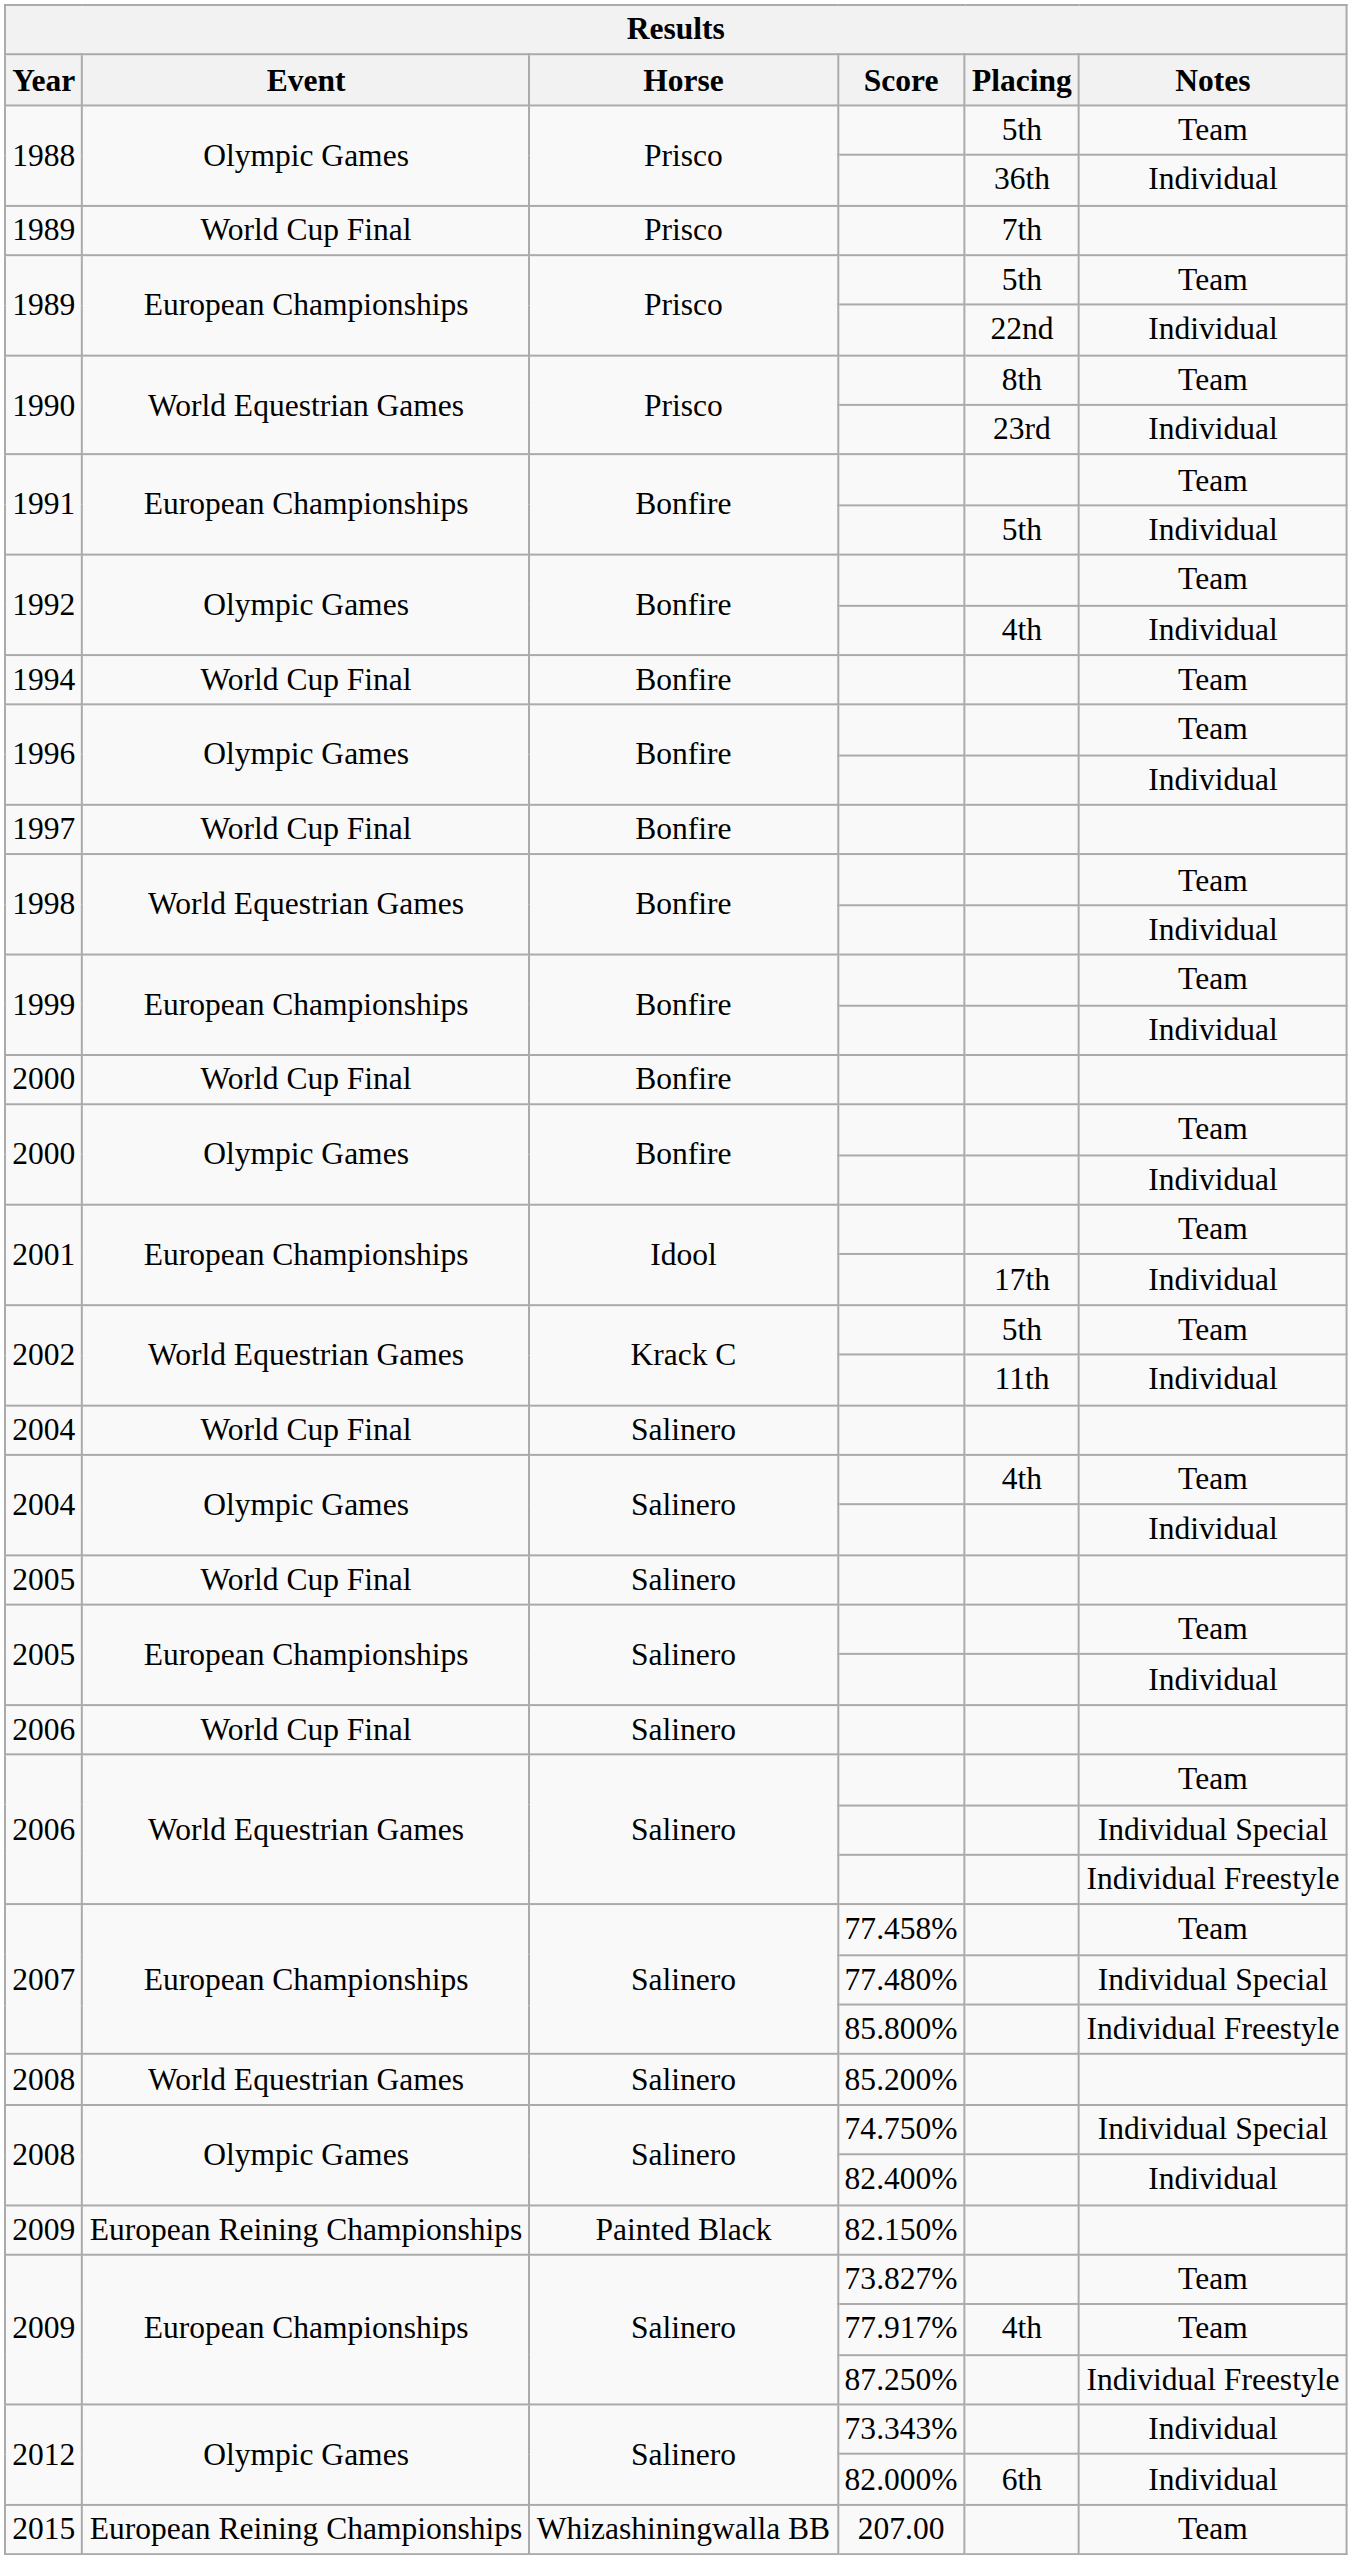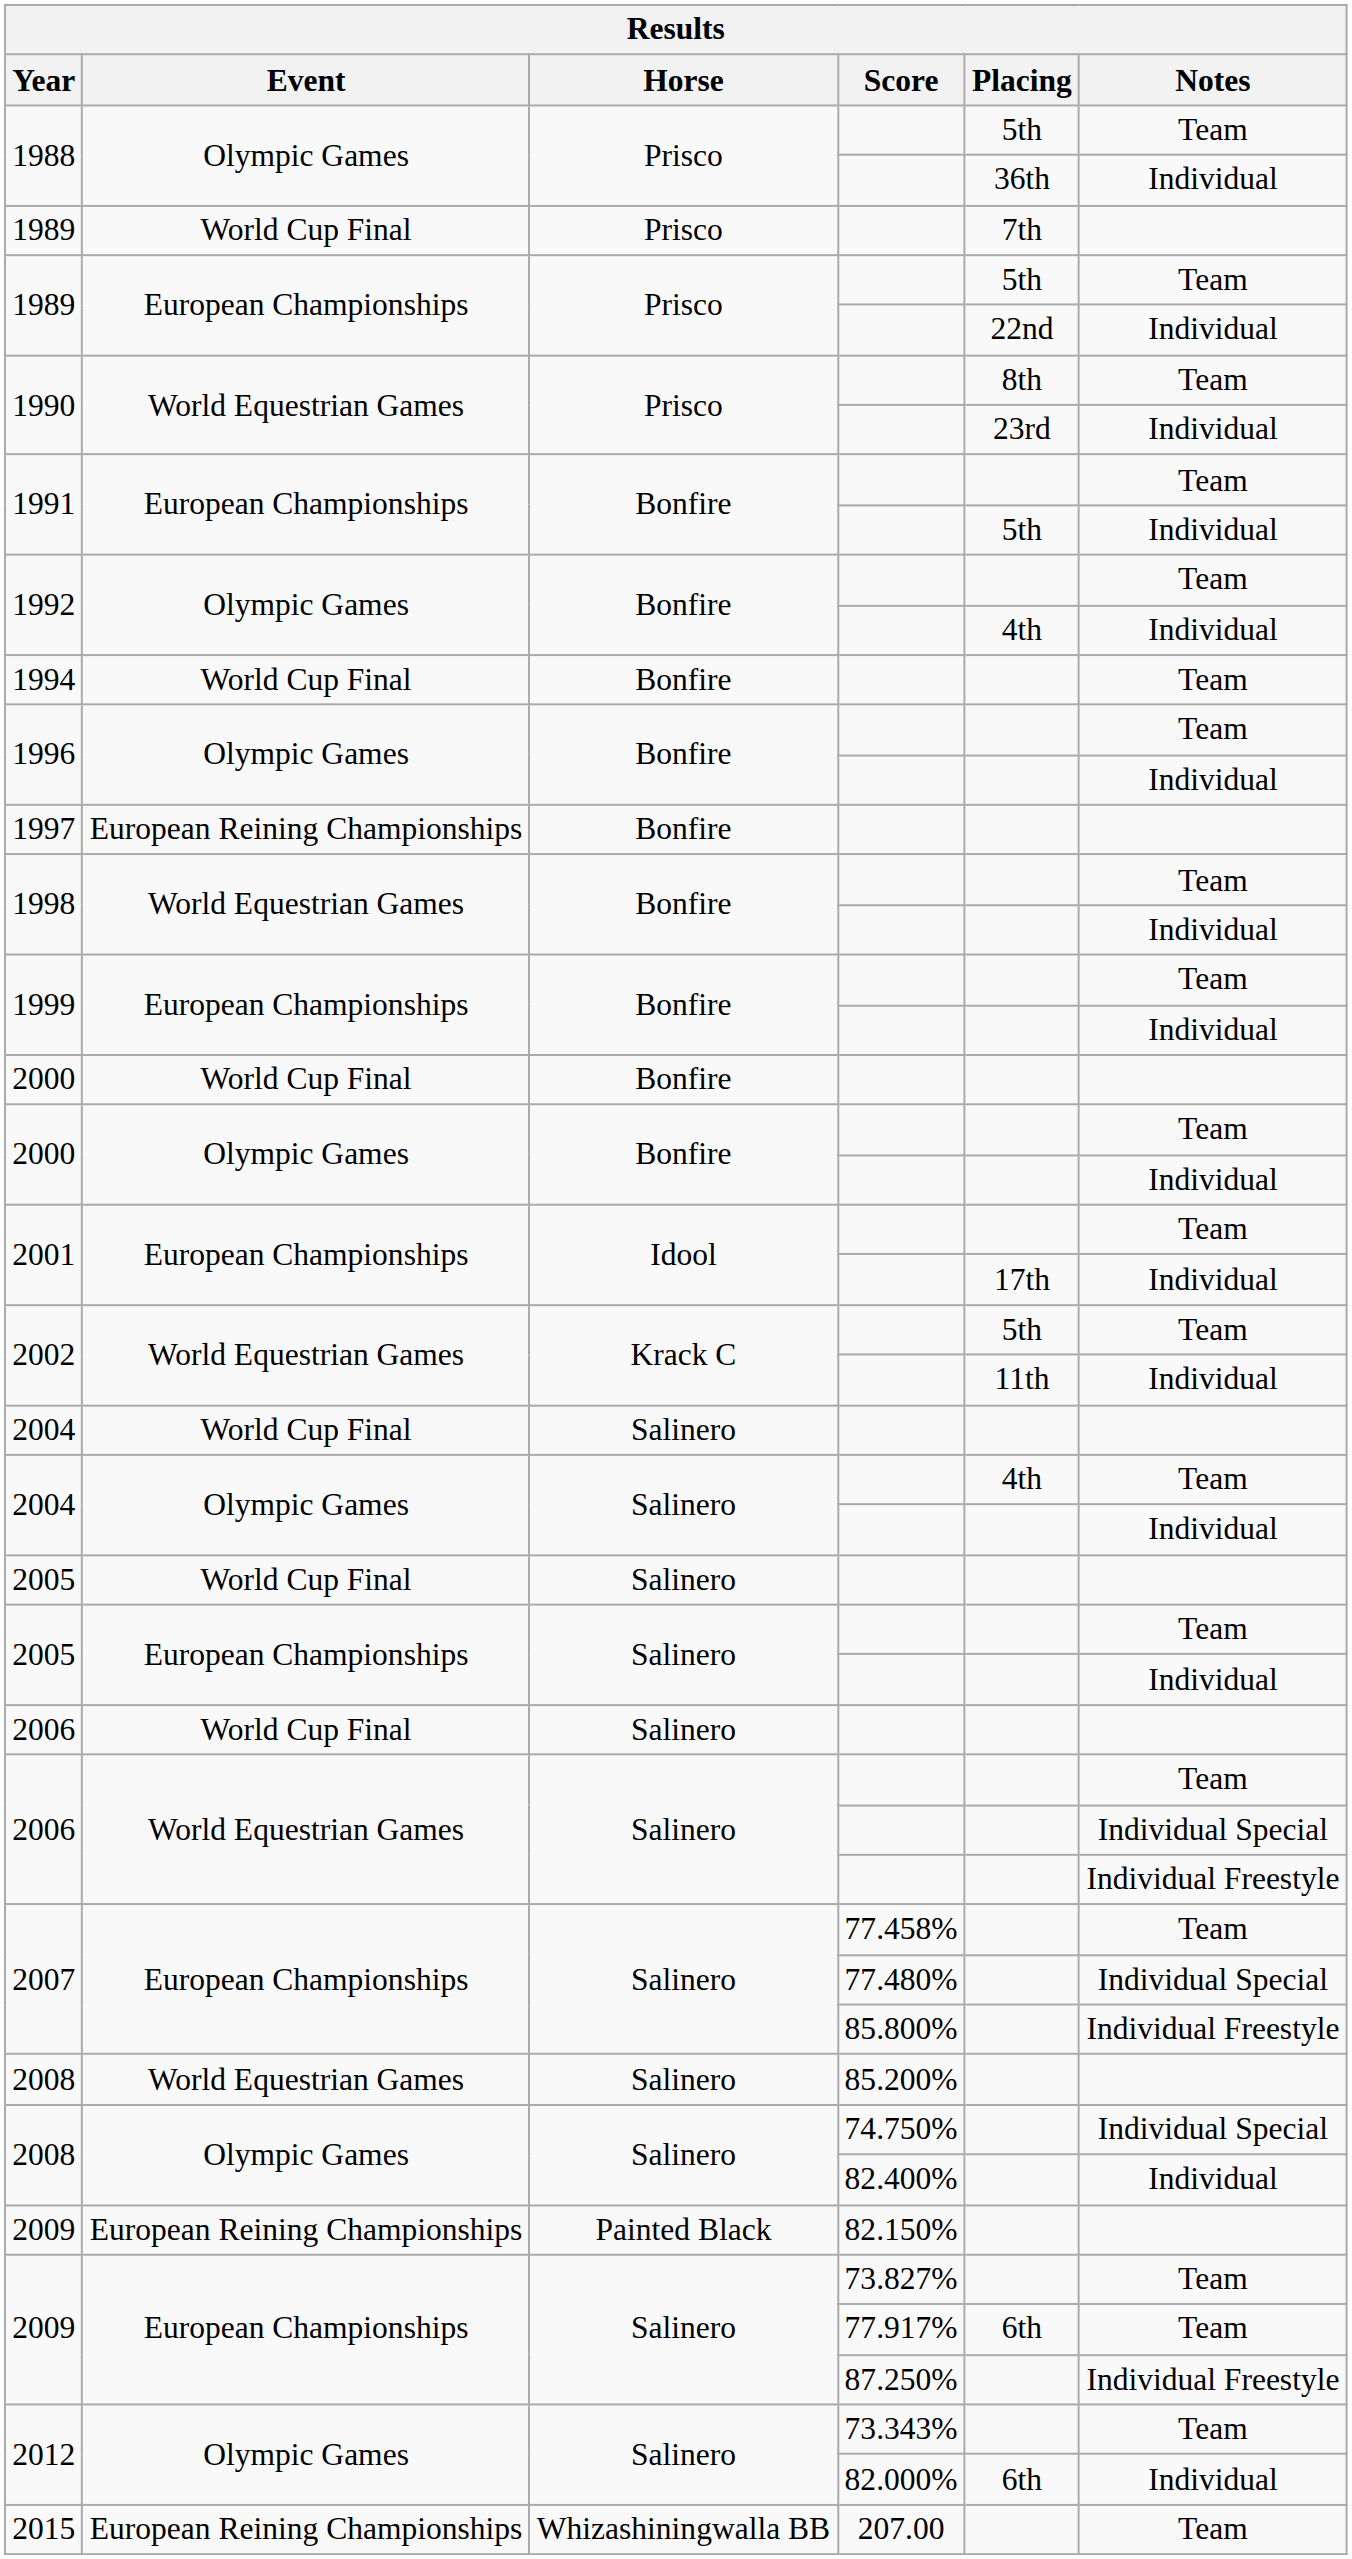 <table class="wikitable" style="text-align:center">
 <tr>
 <th colspan="12" align="center">Results</th>
 </tr>
 <tr>
 <th>Year</th>
 <th>Event</th>
 <th>Horse</th>
 <th>Score</th>
 <th>Placing</th>
 <th>Notes</th>
 </tr>
 <tr>
 <td rowspan="2">1988</td>
 <td rowspan="2">Olympic Games</td>
 <td rowspan="2">Prisco</td>
 <td></td>
 <td>5th</td>
 <td>Team</td>
 </tr>
 <tr>
 <td></td>
 <td>36th</td>
 <td>Individual</td>
 </tr>
 <tr>
 <td>1989</td>
 <td>World Cup Final</td>
 <td>Prisco</td>
 <td></td>
 <td>7th</td>
 <td></td>
 </tr>
 <tr>
 <td rowspan="2">1989</td>
 <td rowspan="2">European Championships</td>
 <td rowspan="2">Prisco</td>
 <td></td>
 <td>5th</td>
 <td>Team</td>
 </tr>
 <tr>
 <td></td>
 <td>22nd</td>
 <td>Individual</td>
 </tr>
 <tr>
 <td rowspan="2">1990</td>
 <td rowspan="2">World Equestrian Games</td>
 <td rowspan="2">Prisco</td>
 <td></td>
 <td>8th</td>
 <td>Team</td>
 </tr>
 <tr>
 <td></td>
 <td>23rd</td>
 <td>Individual</td>
 </tr>
 <tr>
 <td rowspan="2">1991</td>
 <td rowspan="2">European Championships</td>
 <td rowspan="2">Bonfire</td>
 <td></td>
 <td></td>
 <td>Team</td>
 </tr>
 <tr>
 <td></td>
 <td>5th</td>
 <td>Individual</td>
 </tr>
 <tr>
 <td rowspan="2">1992</td>
 <td rowspan="2">Olympic Games</td>
 <td rowspan="2">Bonfire</td>
 <td></td>
 <td></td>
 <td>Team</td>
 </tr>
 <tr>
 <td></td>
 <td>4th</td>
 <td>Individual</td>
 </tr>
 <tr>
 <td>1994</td>
 <td>World Cup Final</td>
 <td>Bonfire</td>
 <td></td>
 <td></td>
 <td>Team</td>
 </tr>
 <tr>
 <td rowspan="2">1996</td>
 <td rowspan="2">Olympic Games</td>
 <td rowspan="2">Bonfire</td>
 <td></td>
 <td></td>
 <td>Team</td>
 </tr>
 <tr>
 <td></td>
 <td></td>
 <td>Individual</td>
 </tr>
 <tr>
 <td>1997</td>
-<td>World Cup Final</td>
+<td>European Reining Championships</td>
 <td>Bonfire</td>
 <td></td>
 <td></td>
 <td></td>
 </tr>
 <tr>
 <td rowspan="2">1998</td>
 <td rowspan="2">World Equestrian Games</td>
 <td rowspan="2">Bonfire</td>
 <td></td>
 <td></td>
 <td>Team</td>
 </tr>
 <tr>
 <td></td>
 <td></td>
 <td>Individual</td>
 </tr>
 <tr>
 <td rowspan="2">1999</td>
 <td rowspan="2">European Championships</td>
 <td rowspan="2">Bonfire</td>
 <td></td>
 <td></td>
 <td>Team</td>
 </tr>
 <tr>
 <td></td>
 <td></td>
 <td>Individual</td>
 </tr>
 <tr>
 <td>2000</td>
 <td>World Cup Final</td>
 <td>Bonfire</td>
 <td></td>
 <td></td>
 <td></td>
 </tr>
 <tr>
 <td rowspan="2">2000</td>
 <td rowspan="2">Olympic Games</td>
 <td rowspan="2">Bonfire</td>
 <td></td>
 <td></td>
 <td>Team</td>
 </tr>
 <tr>
 <td></td>
 <td></td>
 <td>Individual</td>
 </tr>
 <tr>
 <td rowspan="2">2001</td>
 <td rowspan="2">European Championships</td>
 <td rowspan="2">Idool</td>
 <td></td>
 <td></td>
 <td>Team</td>
 </tr>
 <tr>
 <td></td>
 <td>17th</td>
 <td>Individual</td>
 </tr>
 <tr>
 <td rowspan="2">2002</td>
 <td rowspan="2">World Equestrian Games</td>
 <td rowspan="2">Krack C</td>
 <td></td>
 <td>5th</td>
 <td>Team</td>
 </tr>
 <tr>
 <td></td>
 <td>11th</td>
 <td>Individual</td>
 </tr>
 <tr>
 <td>2004</td>
 <td>World Cup Final</td>
 <td>Salinero</td>
 <td></td>
 <td></td>
 <td></td>
 </tr>
 <tr>
 <td rowspan="2">2004</td>
 <td rowspan="2">Olympic Games</td>
 <td rowspan="2">Salinero</td>
 <td></td>
 <td>4th</td>
 <td>Team</td>
 </tr>
 <tr>
 <td></td>
 <td></td>
 <td>Individual</td>
 </tr>
 <tr>
 <td>2005</td>
 <td>World Cup Final</td>
 <td>Salinero</td>
 <td></td>
 <td></td>
 <td></td>
 </tr>
 <tr>
 <td rowspan="2">2005</td>
 <td rowspan="2">European Championships</td>
 <td rowspan="2">Salinero</td>
 <td></td>
 <td></td>
 <td>Team</td>
 </tr>
 <tr>
 <td></td>
 <td></td>
 <td>Individual</td>
 </tr>
 <tr>
 <td>2006</td>
 <td>World Cup Final</td>
 <td>Salinero</td>
 <td></td>
 <td></td>
 <td></td>
 </tr>
 <tr>
 <td rowspan="3">2006</td>
 <td rowspan="3">World Equestrian Games</td>
 <td rowspan="3">Salinero</td>
 <td></td>
 <td></td>
 <td>Team</td>
 </tr>
 <tr>
 <td></td>
 <td></td>
 <td>Individual Special</td>
 </tr>
 <tr>
 <td></td>
 <td></td>
 <td>Individual Freestyle</td>
 </tr>
 <tr>
 <td rowspan="3">2007</td>
 <td rowspan="3">European Championships</td>
 <td rowspan="3">Salinero</td>
 <td>77.458%</td>
 <td></td>
 <td>Team</td>
 </tr>
 <tr>
 <td>77.480%</td>
 <td></td>
 <td>Individual Special</td>
 </tr>
 <tr>
 <td>85.800%</td>
 <td></td>
 <td>Individual Freestyle</td>
 </tr>
 <tr>
 <td>2008</td>
 <td>World Equestrian Games</td>
 <td>Salinero</td>
 <td>85.200%</td>
 <td></td>
 <td></td>
 </tr>
 <tr>
 <td rowspan="2">2008</td>
 <td rowspan="2">Olympic Games</td>
 <td rowspan="2">Salinero</td>
 <td>74.750%</td>
 <td></td>
 <td>Individual Special</td>
 </tr>
 <tr>
 <td>82.400%</td>
 <td></td>
 <td>Individual</td>
 </tr>
 <tr>
 <td>2009</td>
 <td>European Reining Championships</td>
 <td>Painted Black</td>
 <td>82.150%</td>
 <td></td>
 <td></td>
 </tr>
 <tr>
 <td rowspan="3">2009</td>
 <td rowspan="3">European Championships</td>
 <td rowspan="3">Salinero</td>
 <td>73.827%</td>
 <td></td>
 <td>Team</td>
 </tr>
 <tr>
 <td>77.917%</td>
-<td>4th</td>
+<td>6th</td>
 <td>Team</td>
 </tr>
 <tr>
 <td>87.250%</td>
 <td></td>
 <td>Individual Freestyle</td>
 </tr>
 <tr>
 <td rowspan="2">2012</td>
 <td rowspan="2">Olympic Games</td>
 <td rowspan="2">Salinero</td>
 <td>73.343%</td>
 <td></td>
-<td>Individual</td>
+<td>Team</td>
 </tr>
 <tr>
 <td>82.000%</td>
 <td>6th</td>
 <td>Individual</td>
 </tr>
 <tr>
 <td>2015</td>
 <td>European Reining Championships</td>
 <td>Whizashiningwalla BB</td>
 <td>207.00</td>
 <td></td>
 <td>Team</td>
 </tr>
 </table>
